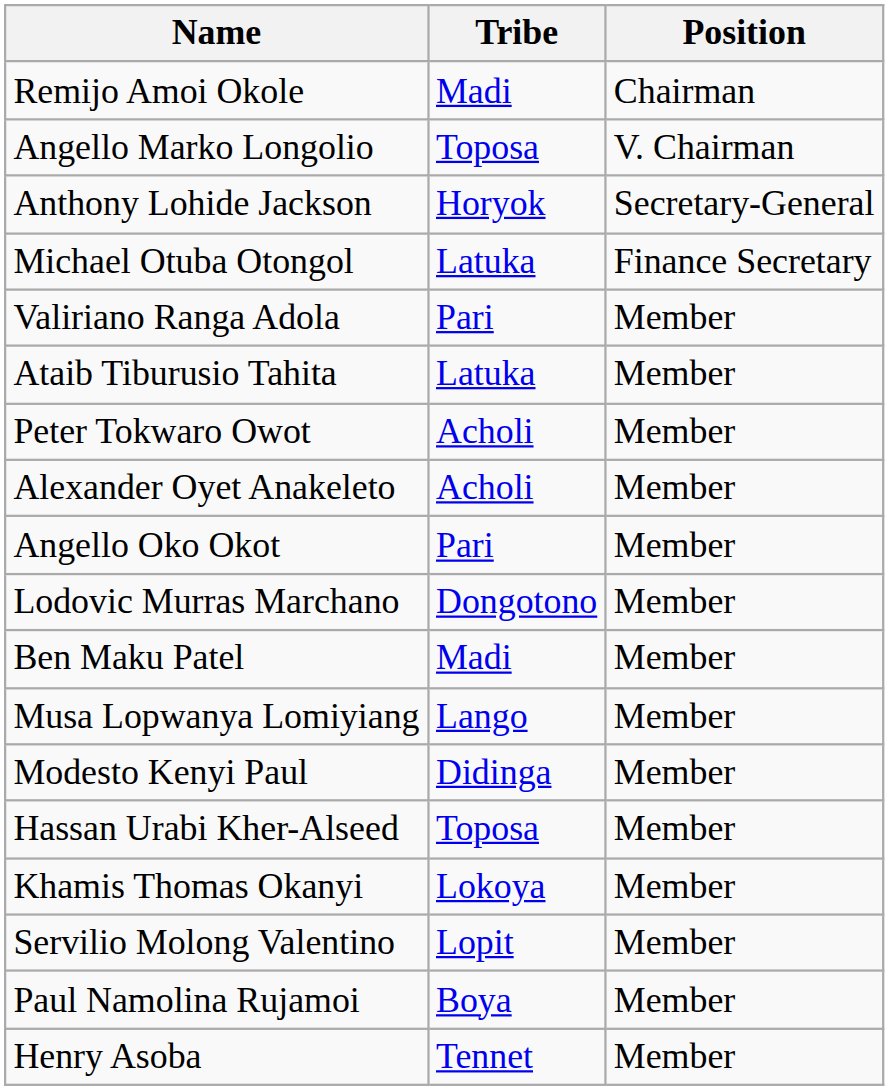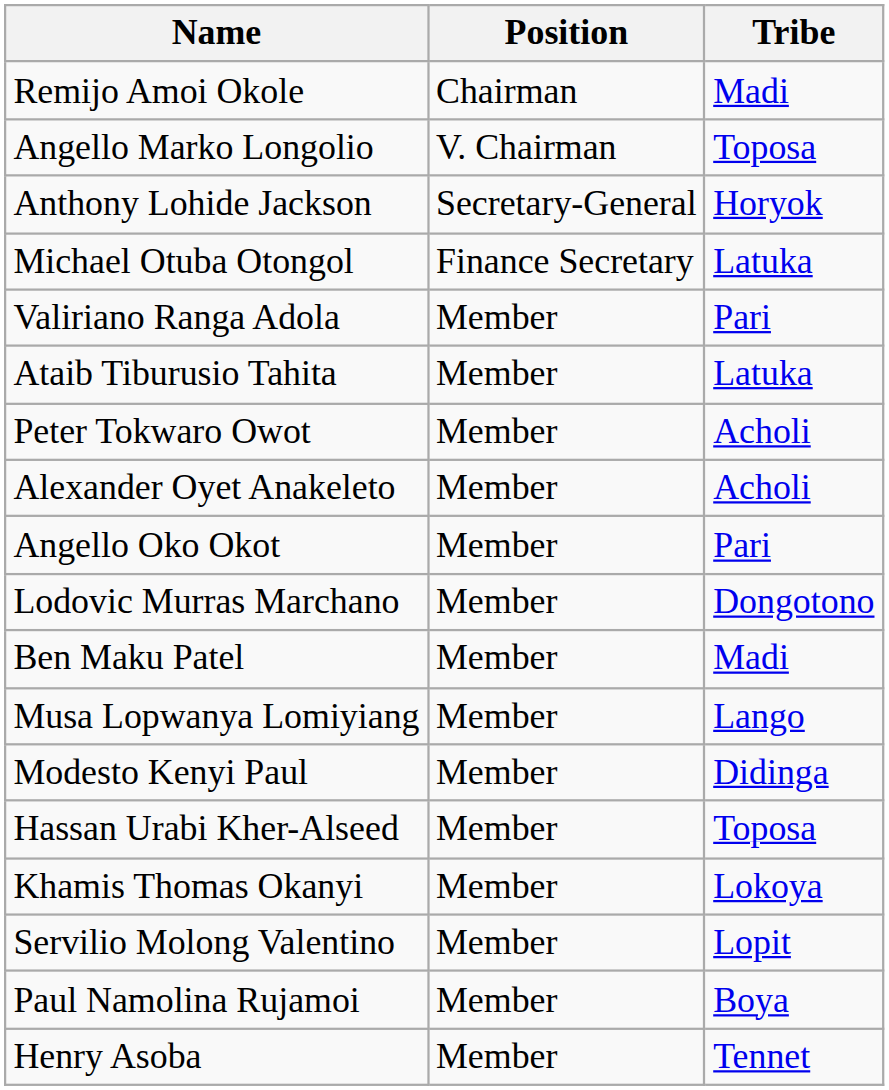 <table class=wikitable>
 <tr>
 <th>Name</th>
+<th>Position</th>
 <th>Tribe</th>
-<th>Position</th>
 </tr>
 <tr>
 <td>Remijo Amoi Okole</td>
+<td>Chairman</td>
 <td><a href='#'>Madi</a></td>
-<td>Chairman</td>
 </tr>
 <tr>
 <td>Angello Marko Longolio</td>
+<td>V. Chairman</td>
 <td><a href='#'>Toposa</a></td>
-<td>V. Chairman</td>
 </tr>
 <tr>
 <td>Anthony Lohide Jackson</td>
+<td>Secretary-General</td>
 <td><a href='#'>Horyok</a></td>
-<td>Secretary-General</td>
 </tr>
 <tr>
 <td>Michael Otuba Otongol</td>
+<td>Finance Secretary</td>
 <td><a href='#'>Latuka</a></td>
-<td>Finance Secretary</td>
 </tr>
 <tr>
 <td>Valiriano Ranga Adola</td>
+<td>Member</td>
 <td><a href='#'>Pari</a></td>
-<td>Member</td>
 </tr>
 <tr>
 <td>Ataib Tiburusio Tahita</td>
+<td>Member</td>
 <td><a href='#'>Latuka</a></td>
-<td>Member</td>
 </tr>
 <tr>
 <td>Peter Tokwaro Owot</td>
+<td>Member</td>
 <td><a href='#'>Acholi</a></td>
-<td>Member</td>
 </tr>
 <tr>
 <td>Alexander Oyet Anakeleto</td>
+<td>Member</td>
 <td><a href='#'>Acholi</a></td>
-<td>Member</td>
 </tr>
 <tr>
 <td>Angello Oko Okot</td>
+<td>Member</td>
 <td><a href='#'>Pari</a></td>
-<td>Member</td>
 </tr>
 <tr>
 <td>Lodovic Murras Marchano</td>
+<td>Member</td>
 <td><a href='#'>Dongotono</a></td>
-<td>Member</td>
 </tr>
 <tr>
 <td>Ben Maku Patel</td>
+<td>Member</td>
 <td><a href='#'>Madi</a></td>
-<td>Member</td>
 </tr>
 <tr>
 <td>Musa Lopwanya Lomiyiang</td>
+<td>Member</td>
 <td><a href='#'>Lango</a></td>
-<td>Member</td>
 </tr>
 <tr>
 <td>Modesto Kenyi Paul</td>
+<td>Member</td>
 <td><a href='#'>Didinga</a></td>
-<td>Member</td>
 </tr>
 <tr>
 <td>Hassan Urabi Kher-Alseed</td>
+<td>Member</td>
 <td><a href='#'>Toposa</a></td>
-<td>Member</td>
 </tr>
 <tr>
 <td>Khamis Thomas Okanyi</td>
+<td>Member</td>
 <td><a href='#'>Lokoya</a></td>
-<td>Member</td>
 </tr>
 <tr>
 <td>Servilio Molong Valentino</td>
+<td>Member</td>
 <td><a href='#'>Lopit</a></td>
-<td>Member</td>
 </tr>
 <tr>
 <td>Paul Namolina Rujamoi</td>
+<td>Member</td>
 <td><a href='#'>Boya</a></td>
-<td>Member</td>
 </tr>
 <tr>
 <td>Henry Asoba</td>
+<td>Member</td>
 <td><a href='#'>Tennet</a></td>
-<td>Member</td>
 </tr>
 </table>
